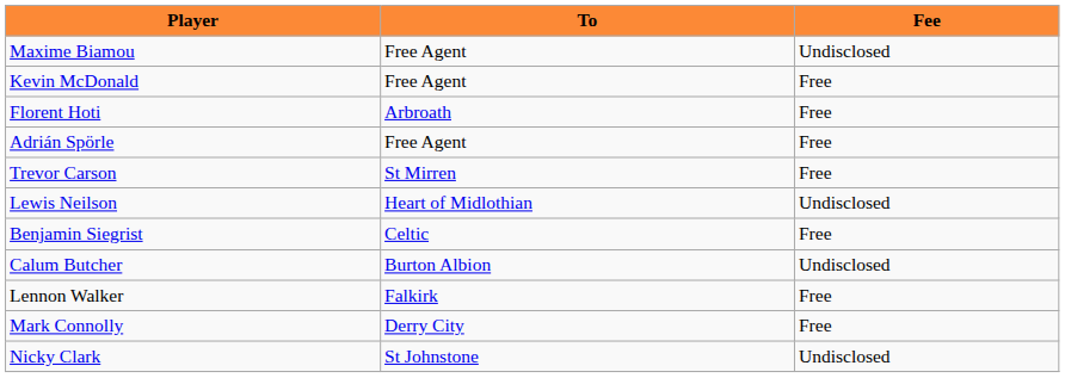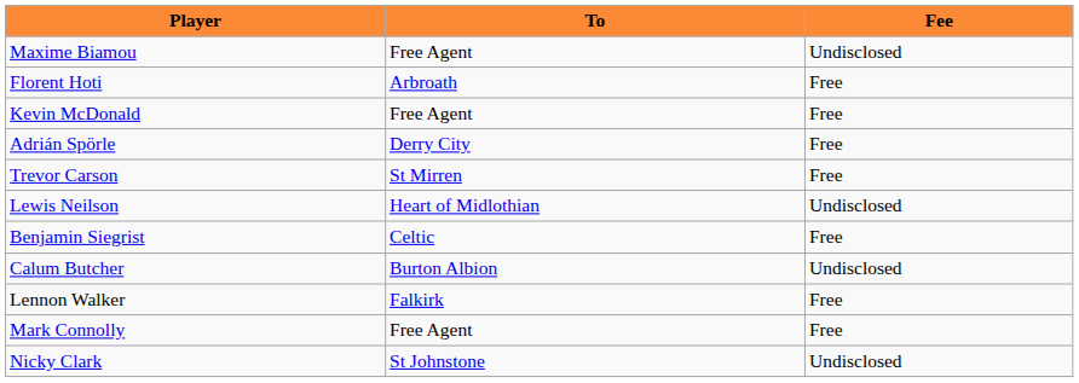 <table class="wikitable" style="text-align:left; font-size:95%;width:98%;">
 <tr>
 <th style="background:#FC8936; color:black;">Player</th>
 <th style="background:#FC8936; color:black;">To</th>
 <th style="background:#FC8936; color:black;">Fee</th>
 </tr>
 <tr>
 <td> <a href='#'>Maxime Biamou</a></td>
 <td>Free Agent</td>
 <td>Undisclosed</td>
 </tr>
 <tr>
+<td> <a href='#'>Florent Hoti</a></td>
+<td> <a href='#'>Arbroath</a></td>
+<td>Free</td>
+</tr>
+<tr>
 <td> <a href='#'>Kevin McDonald</a></td>
 <td>Free Agent</td>
 <td>Free</td>
 </tr>
 <tr>
-<td> <a href='#'>Florent Hoti</a></td>
-<td> <a href='#'>Arbroath</a></td>
-<td>Free</td>
-</tr>
-<tr>
 <td> <a href='#'>Adrián Spörle</a></td>
-<td>Free Agent</td>
+<td> <a href='#'>Derry City</a></td>
 <td>Free</td>
 </tr>
 <tr>
 <td> <a href='#'>Trevor Carson</a></td>
 <td> <a href='#'>St Mirren</a></td>
 <td>Free</td>
 </tr>
 <tr>
 <td> <a href='#'>Lewis Neilson</a></td>
 <td> <a href='#'>Heart of Midlothian</a></td>
 <td>Undisclosed</td>
 </tr>
 <tr>
 <td> <a href='#'>Benjamin Siegrist</a></td>
 <td> <a href='#'>Celtic</a></td>
 <td>Free</td>
 </tr>
 <tr>
 <td> <a href='#'>Calum Butcher</a></td>
 <td> <a href='#'>Burton Albion</a></td>
 <td>Undisclosed</td>
 </tr>
 <tr>
 <td> Lennon Walker</td>
 <td> <a href='#'>Falkirk</a></td>
 <td>Free</td>
 </tr>
 <tr>
 <td> <a href='#'>Mark Connolly</a></td>
-<td> <a href='#'>Derry City</a></td>
+<td>Free Agent</td>
 <td>Free</td>
 </tr>
 <tr>
 <td> <a href='#'>Nicky Clark</a></td>
 <td> <a href='#'>St Johnstone</a></td>
 <td>Undisclosed</td>
 </tr>
 <tr>
 </tr>
 </table>
